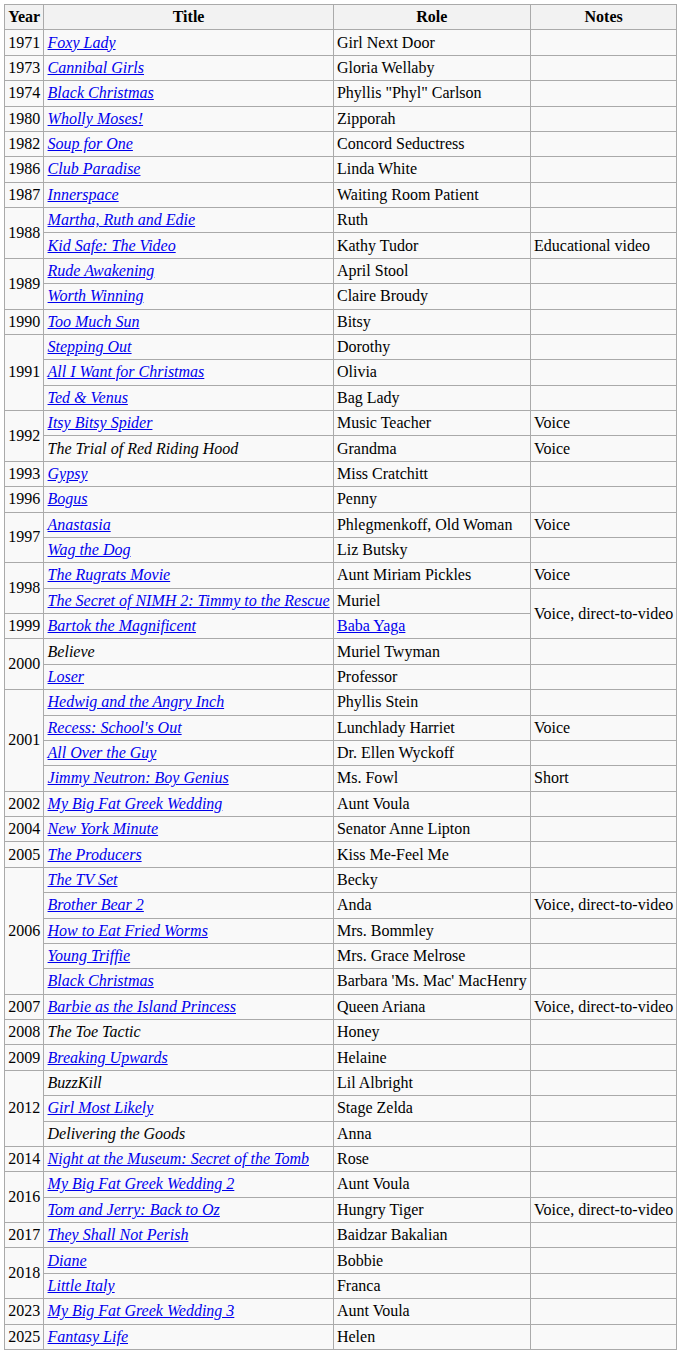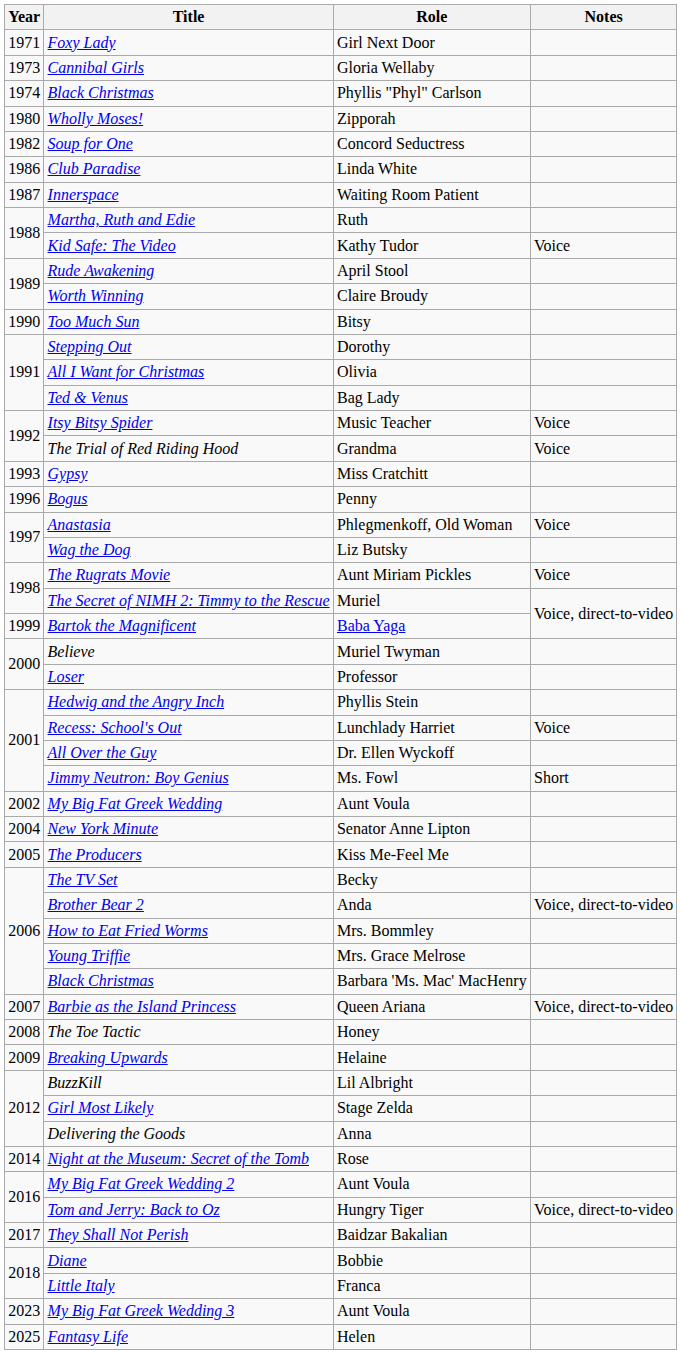 <table class="wikitable sortable">
 <tr>
 <th>Year</th>
 <th>Title</th>
 <th>Role</th>
 <th class="unsortable">Notes</th>
 </tr>
 <tr>
 <td>1971</td>
 <td><em><a href='#'>Foxy Lady</a></em></td>
 <td>Girl Next Door</td>
 <td></td>
 </tr>
 <tr>
 <td>1973</td>
 <td><em><a href='#'>Cannibal Girls</a></em></td>
 <td>Gloria Wellaby</td>
 <td></td>
 </tr>
 <tr>
 <td>1974</td>
 <td><em><a href='#'>Black Christmas</a></em></td>
 <td>Phyllis "Phyl" Carlson</td>
 <td></td>
 </tr>
 <tr>
 <td>1980</td>
 <td><em><a href='#'>Wholly Moses!</a></em></td>
 <td>Zipporah</td>
 <td></td>
 </tr>
 <tr>
 <td>1982</td>
 <td><em><a href='#'>Soup for One</a></em></td>
 <td>Concord Seductress</td>
 <td></td>
 </tr>
 <tr>
 <td>1986</td>
 <td><em><a href='#'>Club Paradise</a></em></td>
 <td>Linda White</td>
 <td></td>
 </tr>
 <tr>
 <td>1987</td>
 <td><em><a href='#'>Innerspace</a></em></td>
 <td>Waiting Room Patient</td>
 <td></td>
 </tr>
 <tr>
 <td rowspan=2>1988</td>
 <td><em><a href='#'>Martha, Ruth and Edie</a></em></td>
 <td>Ruth</td>
 <td></td>
 </tr>
 <tr>
 <td><em><a href='#'>Kid Safe: The Video</a></em></td>
 <td>Kathy Tudor</td>
-<td>Educational video</td>
+<td>Voice</td>
 </tr>
 <tr>
 <td rowspan=2>1989</td>
 <td><em><a href='#'>Rude Awakening</a></em></td>
 <td>April Stool</td>
 <td></td>
 </tr>
 <tr>
 <td><em><a href='#'>Worth Winning</a></em></td>
 <td>Claire Broudy</td>
 <td></td>
 </tr>
 <tr>
 <td>1990</td>
 <td><em><a href='#'>Too Much Sun</a></em></td>
 <td>Bitsy</td>
 <td></td>
 </tr>
 <tr>
 <td rowspan=3>1991</td>
 <td><em><a href='#'>Stepping Out</a></em></td>
 <td>Dorothy</td>
 <td></td>
 </tr>
 <tr>
 <td><em><a href='#'>All I Want for Christmas</a></em></td>
 <td>Olivia</td>
 <td></td>
 </tr>
 <tr>
 <td><em><a href='#'>Ted & Venus</a></em></td>
 <td>Bag Lady</td>
 <td></td>
 </tr>
 <tr>
 <td rowspan=2>1992</td>
 <td><em><a href='#'>Itsy Bitsy Spider</a></em></td>
 <td>Music Teacher</td>
 <td>Voice</td>
 </tr>
 <tr>
 <td data-sort-value="Trial of Red Riding Hood, The"><em>The Trial of Red Riding Hood</em></td>
 <td>Grandma</td>
 <td>Voice</td>
 </tr>
 <tr>
 <td>1993</td>
 <td><em><a href='#'>Gypsy</a></em></td>
 <td>Miss Cratchitt</td>
 <td></td>
 </tr>
 <tr>
 <td>1996</td>
 <td><em><a href='#'>Bogus</a></em></td>
 <td>Penny</td>
 <td></td>
 </tr>
 <tr>
 <td rowspan=2>1997</td>
 <td><em><a href='#'>Anastasia</a></em></td>
 <td>Phlegmenkoff, Old Woman</td>
 <td>Voice</td>
 </tr>
 <tr>
 <td><em><a href='#'>Wag the Dog</a></em></td>
 <td>Liz Butsky</td>
 <td></td>
 </tr>
 <tr>
 <td rowspan=2>1998</td>
 <td data-sort-value="Rugrats Movie, The"><em><a href='#'>The Rugrats Movie</a></em></td>
 <td>Aunt Miriam Pickles</td>
 <td>Voice</td>
 </tr>
 <tr>
 <td data-sort-value="Secret of NIMH 2: Timmy to the Rescue, The"><em><a href='#'>The Secret of NIMH 2: Timmy to the Rescue</a></em></td>
 <td>Muriel</td>
 <td rowspan="2">Voice, direct-to-video</td>
 </tr>
 <tr>
 <td>1999</td>
 <td><em><a href='#'>Bartok the Magnificent</a></em></td>
 <td><a href='#'>Baba Yaga</a></td>
 </tr>
 <tr>
 <td rowspan=2>2000</td>
 <td><em>Believe</em></td>
 <td>Muriel Twyman</td>
 <td></td>
 </tr>
 <tr>
 <td><em><a href='#'>Loser</a></em></td>
 <td>Professor</td>
 <td></td>
 </tr>
 <tr>
 <td rowspan=4>2001</td>
 <td><em><a href='#'>Hedwig and the Angry Inch</a></em></td>
 <td>Phyllis Stein</td>
 <td></td>
 </tr>
 <tr>
 <td><em><a href='#'>Recess: School's Out</a></em></td>
 <td>Lunchlady Harriet</td>
 <td>Voice</td>
 </tr>
 <tr>
 <td><em><a href='#'>All Over the Guy</a></em></td>
 <td>Dr. Ellen Wyckoff</td>
 <td></td>
 </tr>
 <tr>
 <td><em><a href='#'>Jimmy Neutron: Boy Genius</a></em></td>
 <td>Ms. Fowl</td>
 <td>Short</td>
 </tr>
 <tr>
 <td>2002</td>
 <td><em><a href='#'>My Big Fat Greek Wedding</a></em></td>
 <td>Aunt Voula</td>
 <td></td>
 </tr>
 <tr>
 <td>2004</td>
 <td><em><a href='#'>New York Minute</a></em></td>
 <td>Senator Anne Lipton</td>
 <td></td>
 </tr>
 <tr>
 <td>2005</td>
 <td data-sort-value="Producers, The"><em><a href='#'>The Producers</a></em></td>
 <td>Kiss Me-Feel Me</td>
 <td></td>
 </tr>
 <tr>
 <td rowspan=5>2006</td>
 <td data-sort-value="TV Set, The"><em><a href='#'>The TV Set</a></em></td>
 <td>Becky</td>
 <td></td>
 </tr>
 <tr>
 <td><em><a href='#'>Brother Bear 2</a></em></td>
 <td>Anda</td>
 <td>Voice, direct-to-video</td>
 </tr>
 <tr>
 <td><em><a href='#'>How to Eat Fried Worms</a></em></td>
 <td>Mrs. Bommley</td>
 <td></td>
 </tr>
 <tr>
 <td><em><a href='#'>Young Triffie</a></em></td>
 <td>Mrs. Grace Melrose</td>
 <td></td>
 </tr>
 <tr>
 <td><em><a href='#'>Black Christmas</a></em></td>
 <td>Barbara 'Ms. Mac' MacHenry</td>
 <td></td>
 </tr>
 <tr>
 <td>2007</td>
 <td><em><a href='#'>Barbie as the Island Princess</a></em></td>
 <td>Queen Ariana</td>
 <td>Voice, direct-to-video</td>
 </tr>
 <tr>
 <td>2008</td>
 <td data-sort-value="Toe Tactic, The"><em>The Toe Tactic</em></td>
 <td>Honey</td>
 <td></td>
 </tr>
 <tr>
 <td>2009</td>
 <td><em><a href='#'>Breaking Upwards</a></em></td>
 <td>Helaine</td>
 <td></td>
 </tr>
 <tr>
 <td rowspan=3>2012</td>
 <td><em>BuzzKill</em></td>
 <td>Lil Albright</td>
 <td></td>
 </tr>
 <tr>
 <td><em><a href='#'>Girl Most Likely</a></em></td>
 <td>Stage Zelda</td>
 <td></td>
 </tr>
 <tr>
 <td><em>Delivering the Goods</em></td>
 <td>Anna</td>
 <td></td>
 </tr>
 <tr>
 <td>2014</td>
 <td><em><a href='#'>Night at the Museum: Secret of the Tomb</a></em></td>
 <td>Rose</td>
 <td></td>
 </tr>
 <tr>
 <td rowspan=2>2016</td>
 <td><em><a href='#'>My Big Fat Greek Wedding 2</a></em></td>
 <td>Aunt Voula</td>
 <td></td>
 </tr>
 <tr>
 <td><em><a href='#'>Tom and Jerry: Back to Oz</a></em></td>
 <td>Hungry Tiger</td>
 <td>Voice, direct-to-video</td>
 </tr>
 <tr>
 <td>2017</td>
 <td><em><a href='#'>They Shall Not Perish</a></em></td>
 <td>Baidzar Bakalian</td>
 <td></td>
 </tr>
 <tr>
 <td rowspan=2>2018</td>
 <td><em><a href='#'>Diane</a></em></td>
 <td>Bobbie</td>
 <td></td>
 </tr>
 <tr>
 <td><em><a href='#'>Little Italy</a></em></td>
 <td>Franca</td>
 <td></td>
 </tr>
 <tr>
 <td>2023</td>
 <td><em><a href='#'>My Big Fat Greek Wedding 3</a></em></td>
 <td>Aunt Voula</td>
 <td></td>
 </tr>
 <tr>
 <td>2025</td>
 <td><em><a href='#'>Fantasy Life</a></em></td>
 <td>Helen</td>
 <td></td>
 </tr>
 </table>
